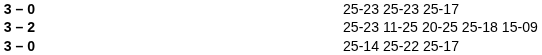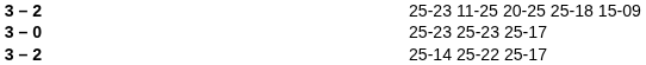 <table width=100% cellspacing=1>
 <tr>
 <th width=20%></th>
 <th width=12%></th>
 <th width=20%></th>
 <th width=33%></th>
+<td></td>
+</tr>
+<tr style=font-size:90%>
+<td align=right></td>
+<td align=center><strong>3 – 2</strong></td>
+<td></td>
+<td>25-23 11-25 20-25 25-18 15-09</td>
 <td></td>
 </tr>
 <tr style=font-size:90%>
 <td align=right></td>
 <td align=center><strong>3 – 0</strong></td>
 <td></td>
 <td>25-23 25-23 25-17</td>
 <td></td>
 </tr>
 <tr style=font-size:90%>
 <td align=right></td>
 <td align=center><strong>3 – 2</strong></td>
 <td></td>
-<td>25-23 11-25 20-25 25-18 15-09</td>
-<td></td>
-</tr>
-<tr style=font-size:90%>
-<td align=right></td>
-<td align=center><strong>3 – 0</strong></td>
-<td></td>
 <td>25-14 25-22 25-17</td>
 </tr>
 </table>
